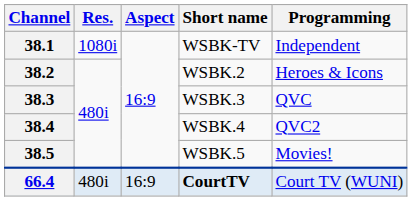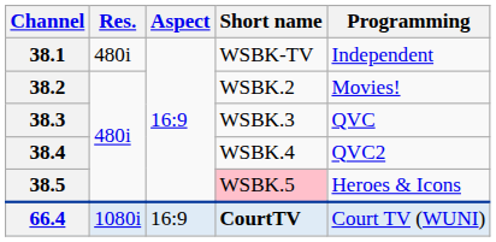 <table class="wikitable">
 <tr>
 <th scope = "col"><a href='#'>Channel</a></th>
 <th scope = "col"><a href='#'>Res.</a></th>
 <th scope = "col"><a href='#'>Aspect</a></th>
 <th scope = "col">Short name</th>
 <th scope = "col">Programming</th>
 </tr>
 <tr>
 <th scope = "row">38.1</th>
-<td><a href='#'>1080i</a></td>
+<td>480i</td>
 <td rowspan=5><a href='#'>16:9</a></td>
 <td>WSBK-TV</td>
 <td><a href='#'>Independent</a></td>
 </tr>
 <tr>
 <th scope = "row">38.2</th>
 <td rowspan=4><a href='#'>480i</a></td>
 <td>WSBK.2</td>
-<td><a href='#'>Heroes & Icons</a></td>
+<td><a href='#'>Movies!</a></td>
 </tr>
 <tr>
 <th scope = "row">38.3</th>
 <td>WSBK.3</td>
 <td><a href='#'>QVC</a></td>
 </tr>
 <tr>
 <th scope = "row">38.4</th>
 <td>WSBK.4</td>
 <td><a href='#'>QVC2</a></td>
 </tr>
 <tr>
 <th scope = "row">38.5</th>
-<td>WSBK.5</td>
-<td><a href='#'>Movies!</a></td>
+<td style="background: pink;">WSBK.5</td>
+<td><a href='#'>Heroes & Icons</a></td>
 </tr>
 <tr style="background-color:#DFEBF6; border-top: 2px solid #003399;">
 <th scope = "row"><a href='#'>66.4</a></th>
-<td>480i</td>
+<td><a href='#'>1080i</a></td>
 <td>16:9</td>
 <td><strong>CourtTV</strong></td>
 <td><a href='#'>Court TV</a> (<a href='#'>WUNI</a>)</td>
 </tr>
 </table>
